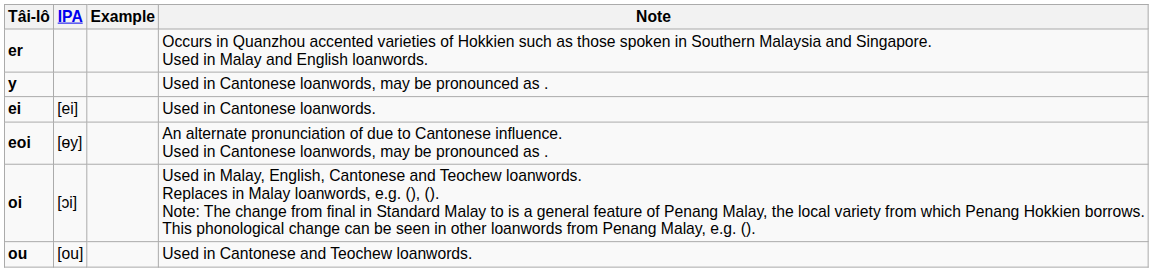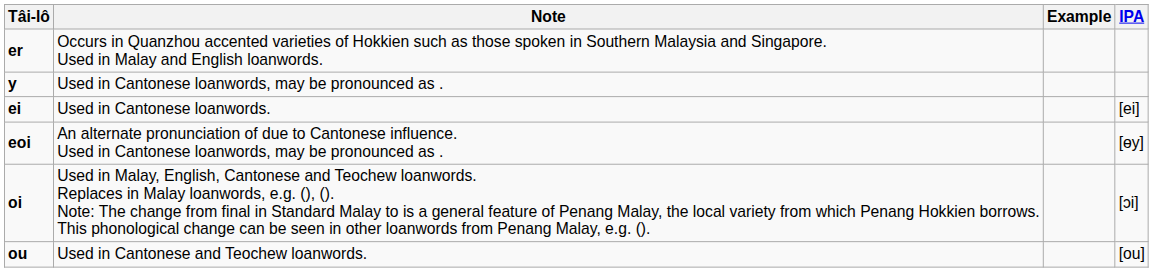 <table class="wikitable defaultcenter col4left">
 <tr>
 <th>Tâi-lô</th>
+<th>Note</th>
+<th>Example</th>
 <th><a href='#'>IPA</a></th>
-<th>Example</th>
-<th>Note</th>
 </tr>
 <tr>
 <td><strong>er</strong></td>
+<td>Occurs in Quanzhou accented varieties of Hokkien such as those spoken in Southern Malaysia and Singapore.<br>Used in Malay and English loanwords.</td>
 <td></td>
 <td></td>
-<td>Occurs in Quanzhou accented varieties of Hokkien such as those spoken in Southern Malaysia and Singapore.<br>Used in Malay and English loanwords.</td>
 </tr>
 <tr>
 <td><strong>y</strong></td>
+<td>Used in Cantonese loanwords, may be pronounced as .</td>
+<td><br></td>
 <td></td>
-<td><br></td>
-<td>Used in Cantonese loanwords, may be pronounced as .</td>
 </tr>
 <tr>
 <td><strong>ei</strong></td>
+<td>Used in Cantonese loanwords.</td>
+<td><br></td>
 <td>[ei]</td>
-<td><br></td>
-<td>Used in Cantonese loanwords.</td>
 </tr>
 <tr>
 <td><strong>eoi</strong></td>
+<td>An alternate pronunciation of  due to Cantonese influence.<br>Used in Cantonese loanwords, may be pronounced as .</td>
+<td><br></td>
 <td>[ɵy]</td>
-<td><br></td>
-<td>An alternate pronunciation of  due to Cantonese influence.<br>Used in Cantonese loanwords, may be pronounced as .</td>
 </tr>
 <tr>
 <td><strong>oi</strong></td>
+<td>Used in Malay, English, Cantonese and Teochew loanwords.<br>Replaces  in Malay loanwords, e.g.   (),   ().<br>Note: The change from final  in Standard Malay to  is a general feature of Penang Malay, the local variety from which Penang Hokkien borrows.<br>This phonological change can be seen in other loanwords from Penang Malay, e.g.   ().</td>
+<td><br></td>
 <td>[ɔi]</td>
-<td><br></td>
-<td>Used in Malay, English, Cantonese and Teochew loanwords.<br>Replaces  in Malay loanwords, e.g.   (),   ().<br>Note: The change from final  in Standard Malay to  is a general feature of Penang Malay, the local variety from which Penang Hokkien borrows.<br>This phonological change can be seen in other loanwords from Penang Malay, e.g.   ().</td>
 </tr>
 <tr>
 <td><strong>ou</strong></td>
+<td>Used in Cantonese and Teochew loanwords.</td>
+<td><br></td>
 <td>[ou]</td>
-<td><br></td>
-<td>Used in Cantonese and Teochew loanwords.</td>
 </tr>
 </table>
